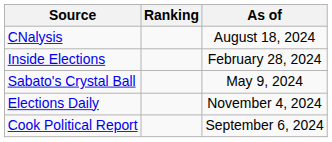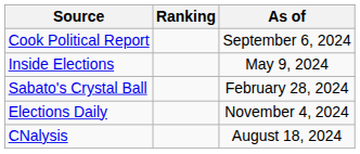 <table class="wikitable" style="text-align:center">
 <tr>
 <th>Source</th>
 <th>Ranking</th>
 <th>As of</th>
 </tr>
 <tr>
-<td align=left><a href='#'>CNalysis</a></td>
+<td align=left><a href='#'>Cook Political Report</a></td>
 <td></td>
-<td>August 18, 2024</td>
+<td>September 6, 2024</td>
 </tr>
 <tr>
 <td align=left><a href='#'>Inside Elections</a></td>
 <td></td>
-<td>February 28, 2024</td>
+<td>May 9, 2024</td>
 </tr>
 <tr>
 <td align=left><a href='#'>Sabato's Crystal Ball</a></td>
 <td></td>
-<td>May 9, 2024</td>
+<td>February 28, 2024</td>
 </tr>
 <tr>
 <td align=left><a href='#'>Elections Daily</a></td>
 <td></td>
 <td>November 4, 2024</td>
 </tr>
 <tr>
-<td align=left><a href='#'>Cook Political Report</a></td>
+<td align=left><a href='#'>CNalysis</a></td>
 <td></td>
-<td>September 6, 2024</td>
+<td>August 18, 2024</td>
 </tr>
 </table>
